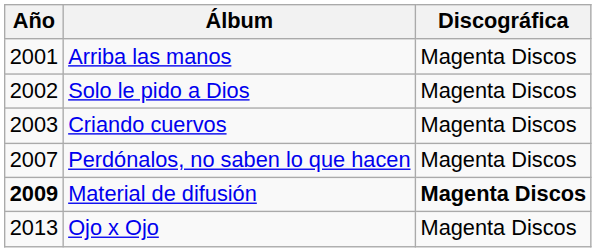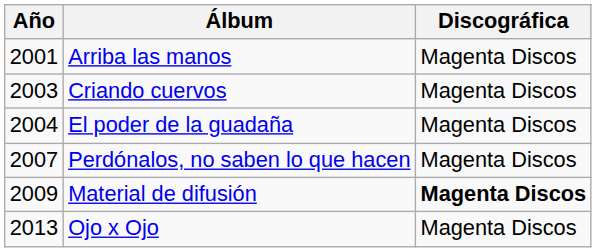 <table class = "wikitable">
 <tr>
 <th>Año</th>
 <th>Álbum</th>
 <th>Discográfica</th>
 </tr>
 <tr>
 <td>2001</td>
 <td><a href='#'>Arriba las manos</a></td>
 <td>Magenta Discos</td>
 </tr>
 <tr>
-<td>2002</td>
-<td><a href='#'>Solo le pido a Dios</a></td>
+<td>2003</td>
+<td><a href='#'>Criando cuervos</a></td>
 <td>Magenta Discos</td>
 </tr>
 <tr>
-<td>2003</td>
-<td><a href='#'>Criando cuervos</a></td>
+<td>2004</td>
+<td><a href='#'>El poder de la guadaña</a></td>
 <td>Magenta Discos</td>
 </tr>
 <tr>
 <td>2007</td>
 <td><a href='#'>Perdónalos, no saben lo que hacen</a></td>
 <td>Magenta Discos</td>
 </tr>
 <tr>
-<td><strong>2009</strong></td>
+<td>2009</td>
 <td><a href='#'>Material de difusión</a></td>
 <td><strong>Magenta Discos</strong></td>
 </tr>
 <tr>
 <td>2013</td>
 <td><a href='#'>Ojo x Ojo</a></td>
 <td>Magenta Discos</td>
 </tr>
 </table>
